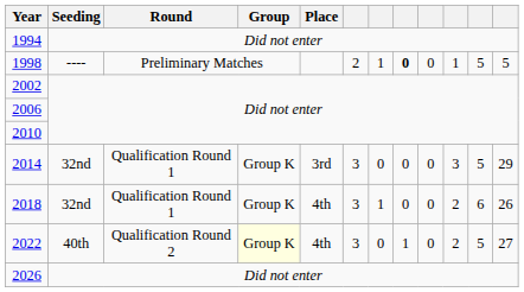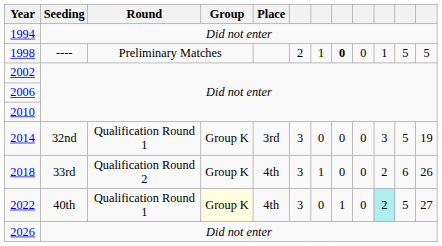 <table class="wikitable" style="text-align:center;">
 <tr>
 <th width=40>Year</th>
 <th width=40>Seeding</th>
 <th width=140>Round</th>
 <th width=60>Group</th>
 <th width=40>Place</th>
 <th width=20></th>
 <th width=20></th>
 <th width=20></th>
 <th width=20></th>
 <th width=20></th>
 <th width=20></th>
 <th width=20></th>
 </tr>
 <tr>
 <td><a href='#'>1994</a></td>
 <td colspan=11><em>Did not enter</em></td>
 </tr>
 <tr>
 <td><a href='#'>1998</a></td>
 <td>----</td>
 <td colspan=2>Preliminary Matches</td>
 <td></td>
 <td>2</td>
 <td>1</td>
 <td><strong>0</strong></td>
 <td>0</td>
 <td>1</td>
 <td>5</td>
 <td>5</td>
 </tr>
 <tr>
 <td><a href='#'>2002</a></td>
 <td colspan=11 rowspan=3><em>Did not enter</em></td>
 </tr>
 <tr>
 <td><a href='#'>2006</a></td>
 </tr>
 <tr>
 <td><a href='#'>2010</a></td>
 </tr>
 <tr>
 <td><a href='#'>2014</a></td>
 <td>32nd</td>
 <td>Qualification Round 1</td>
 <td>Group K</td>
 <td>3rd</td>
 <td>3</td>
 <td>0</td>
 <td>0</td>
 <td>0</td>
 <td>3</td>
 <td>5</td>
-<td>29</td>
+<td>19</td>
 </tr>
 <tr>
 <td><a href='#'>2018</a></td>
-<td>32nd</td>
-<td>Qualification Round 1</td>
+<td>33rd</td>
+<td>Qualification Round 2</td>
 <td>Group K</td>
 <td>4th</td>
 <td>3</td>
 <td>1</td>
 <td>0</td>
 <td>0</td>
 <td>2</td>
 <td>6</td>
 <td>26</td>
 </tr>
 <tr>
 <td><a href='#'>2022</a></td>
 <td>40th</td>
-<td>Qualification Round 2</td>
+<td>Qualification Round 1</td>
 <td style="background: lightyellow;">Group K</td>
 <td>4th</td>
 <td>3</td>
 <td>0</td>
 <td>1</td>
 <td>0</td>
-<td>2</td>
+<td style="background: paleturquoise;">2</td>
 <td>5</td>
 <td>27</td>
 </tr>
 <tr>
 <td><a href='#'>2026</a></td>
 <td colspan=11><em>Did not enter</em></td>
 </tr>
 </table>
